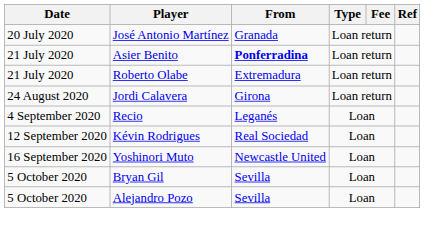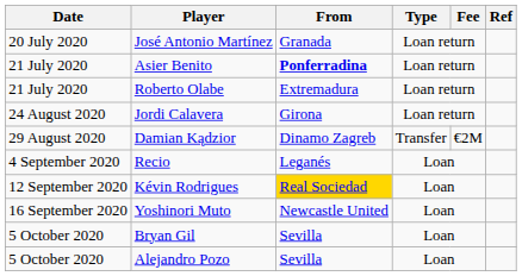 <table class="wikitable">
 <tr>
 <th>Date</th>
 <th>Player</th>
 <th>From</th>
 <th>Type</th>
 <th>Fee</th>
 <th>Ref</th>
 </tr>
 <tr>
 <td>20 July 2020</td>
 <td> <a href='#'>José Antonio Martínez</a></td>
 <td><a href='#'>Granada</a></td>
 <td align=center colspan=2>Loan return</td>
 <td align=center></td>
 </tr>
 <tr>
 <td>21 July 2020</td>
 <td> <a href='#'>Asier Benito</a></td>
 <td><strong><a href='#'>Ponferradina</a></strong></td>
 <td align=center colspan=2>Loan return</td>
 <td align=center></td>
 </tr>
 <tr>
 <td>21 July 2020</td>
 <td> <a href='#'>Roberto Olabe</a></td>
 <td><a href='#'>Extremadura</a></td>
 <td align=center colspan=2>Loan return</td>
 <td align=center></td>
 </tr>
 <tr>
 <td>24 August 2020</td>
 <td> <a href='#'>Jordi Calavera</a></td>
 <td><a href='#'>Girona</a></td>
 <td align=center colspan=2>Loan return</td>
 <td align=center></td>
 </tr>
 <tr>
+<td>29 August 2020</td>
+<td> <a href='#'>Damian Kądzior</a></td>
+<td> <a href='#'>Dinamo Zagreb</a></td>
+<td align=center>Transfer</td>
+<td align=center>€2M</td>
+<td align=center></td>
+</tr>
+<tr>
 <td>4 September 2020</td>
 <td> <a href='#'>Recio</a></td>
 <td><a href='#'>Leganés</a></td>
 <td align=center colspan=2>Loan</td>
 <td align=center></td>
 </tr>
 <tr>
 <td>12 September 2020</td>
 <td> <a href='#'>Kévin Rodrigues</a></td>
-<td><a href='#'>Real Sociedad</a></td>
+<td style="background: gold;"><a href='#'>Real Sociedad</a></td>
 <td align=center colspan=2>Loan</td>
 <td align=center></td>
 </tr>
 <tr>
 <td>16 September 2020</td>
 <td> <a href='#'>Yoshinori Muto</a></td>
 <td> <a href='#'>Newcastle United</a></td>
 <td align=center colspan=2>Loan</td>
 <td align=center></td>
 </tr>
 <tr>
 <td>5 October 2020</td>
 <td> <a href='#'>Bryan Gil</a></td>
 <td><a href='#'>Sevilla</a></td>
 <td align=center colspan=2>Loan</td>
 <td align=center></td>
 </tr>
 <tr>
 <td>5 October 2020</td>
 <td> <a href='#'>Alejandro Pozo</a></td>
 <td><a href='#'>Sevilla</a></td>
 <td align=center colspan=2>Loan</td>
 <td align=center></td>
 </tr>
 </table>
